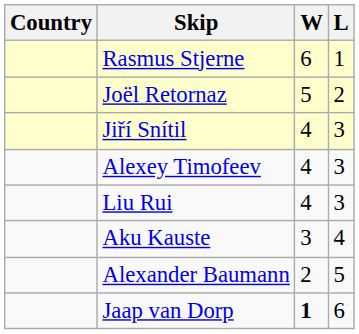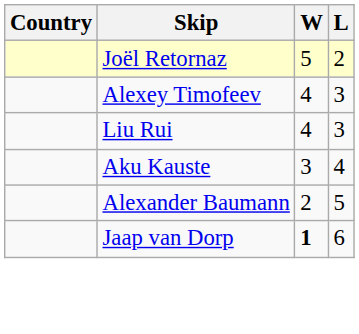 <table class=wikitable>
 <tr>
 <th>Country</th>
 <th>Skip</th>
 <th>W</th>
 <th>L</th>
 </tr>
 <tr bgcolor=#ffffcc>
 <td></td>
-<td><a href='#'>Rasmus Stjerne</a></td>
-<td>6</td>
-<td>1</td>
-</tr>
-<tr bgcolor=#ffffcc>
-<td></td>
 <td><a href='#'>Joël Retornaz</a></td>
 <td>5</td>
 <td>2</td>
-</tr>
-<tr bgcolor=#ffffcc>
-<td></td>
-<td><a href='#'>Jiří Snítil</a></td>
-<td>4</td>
-<td>3</td>
 </tr>
 <tr>
 <td></td>
 <td><a href='#'>Alexey Timofeev</a></td>
 <td>4</td>
 <td>3</td>
 </tr>
 <tr>
 <td></td>
 <td><a href='#'>Liu Rui</a></td>
 <td>4</td>
 <td>3</td>
 </tr>
 <tr>
 <td></td>
 <td><a href='#'>Aku Kauste</a></td>
 <td>3</td>
 <td>4</td>
 </tr>
 <tr>
 <td></td>
 <td><a href='#'>Alexander Baumann</a></td>
 <td>2</td>
 <td>5</td>
 </tr>
 <tr>
 <td></td>
 <td><a href='#'>Jaap van Dorp</a></td>
 <td><strong>1</strong></td>
 <td>6</td>
 </tr>
 </table>
